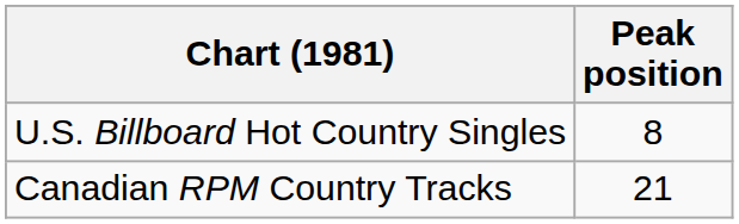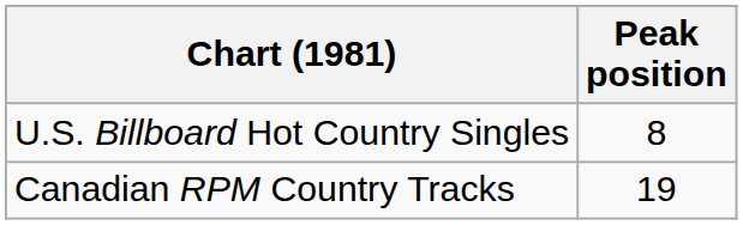 <table class="wikitable sortable">
 <tr>
 <th>Chart (1981)</th>
 <th>Peak<br>position</th>
 </tr>
 <tr>
 <td align="left">U.S. <em>Billboard</em> Hot Country Singles</td>
 <td align="center">8</td>
 </tr>
 <tr>
 <td align="left">Canadian <em>RPM</em> Country Tracks</td>
-<td align="center">21</td>
+<td align="center">19</td>
 </tr>
 </table>
